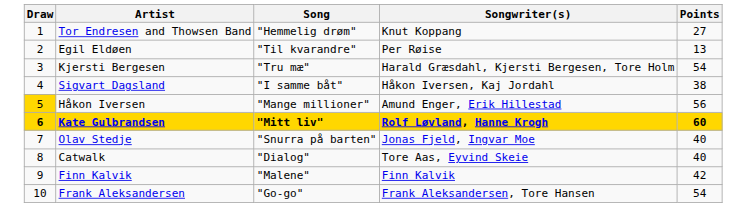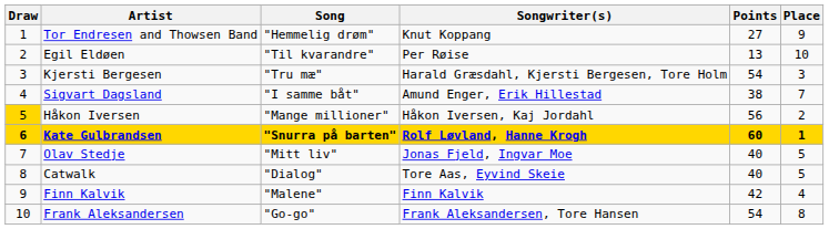 <table class="sortable wikitable" style="margin: 1em auto 1em auto; text-align:center">
 <tr>
 <th>Draw</th>
 <th>Artist</th>
 <th>Song</th>
 <th>Songwriter(s)</th>
 <th>Points</th>
+<th>Place</th>
 </tr>
 <tr>
 <td>1</td>
 <td align="left"><a href='#'>Tor Endresen</a> and Thowsen Band</td>
 <td align="left">"Hemmelig drøm"</td>
 <td align="left">Knut Koppang</td>
 <td>27</td>
+<td>9</td>
 </tr>
 <tr>
 <td>2</td>
 <td align="left">Egil Eldøen</td>
 <td align="left">"Til kvarandre"</td>
 <td align="left">Per Røise</td>
 <td>13</td>
+<td>10</td>
 </tr>
 <tr>
 <td>3</td>
 <td align="left">Kjersti Bergesen</td>
 <td align="left">"Tru mæ"</td>
 <td align="left">Harald Græsdahl, Kjersti Bergesen, Tore Holm</td>
 <td>54</td>
+<td>3</td>
 </tr>
 <tr>
 <td>4</td>
 <td align="left"><a href='#'>Sigvart Dagsland</a></td>
 <td align="left">"I samme båt"</td>
-<td align="left">Håkon Iversen, Kaj Jordahl</td>
+<td align="left">Amund Enger, <a href='#'>Erik Hillestad</a></td>
 <td>38</td>
+<td>7</td>
 </tr>
 <tr>
 <td style="background: gold;">5</td>
 <td align="left">Håkon Iversen</td>
 <td align="left">"Mange millioner"</td>
-<td align="left">Amund Enger, <a href='#'>Erik Hillestad</a></td>
+<td align="left">Håkon Iversen, Kaj Jordahl</td>
 <td>56</td>
+<td>2</td>
 </tr>
 <tr style="font-weight:bold; background:gold;">
 <td>6</td>
 <td align="left"><a href='#'>Kate Gulbrandsen</a></td>
-<td align="left">"Mitt liv"</td>
+<td align="left">"Snurra på barten"</td>
 <td align="left"><a href='#'>Rolf Løvland</a>, <a href='#'>Hanne Krogh</a></td>
 <td>60</td>
+<td>1</td>
 </tr>
 <tr>
 <td>7</td>
 <td align="left"><a href='#'>Olav Stedje</a></td>
-<td align="left">"Snurra på barten"</td>
+<td align="left">"Mitt liv"</td>
 <td align="left"><a href='#'>Jonas Fjeld</a>, <a href='#'>Ingvar Moe</a></td>
 <td>40</td>
+<td>5</td>
 </tr>
 <tr>
 <td>8</td>
 <td align="left">Catwalk</td>
 <td align="left">"Dialog"</td>
 <td align="left">Tore Aas, <a href='#'>Eyvind Skeie</a></td>
 <td>40</td>
+<td>5</td>
 </tr>
 <tr>
 <td>9</td>
 <td align="left"><a href='#'>Finn Kalvik</a></td>
 <td align="left">"Malene"</td>
 <td align="left"><a href='#'>Finn Kalvik</a></td>
 <td>42</td>
+<td>4</td>
 </tr>
 <tr>
 <td>10</td>
 <td align="left"><a href='#'>Frank Aleksandersen</a></td>
 <td align="left">"Go-go"</td>
 <td align="left"><a href='#'>Frank Aleksandersen</a>, Tore Hansen</td>
 <td>54</td>
+<td>8</td>
 </tr>
 </table>
